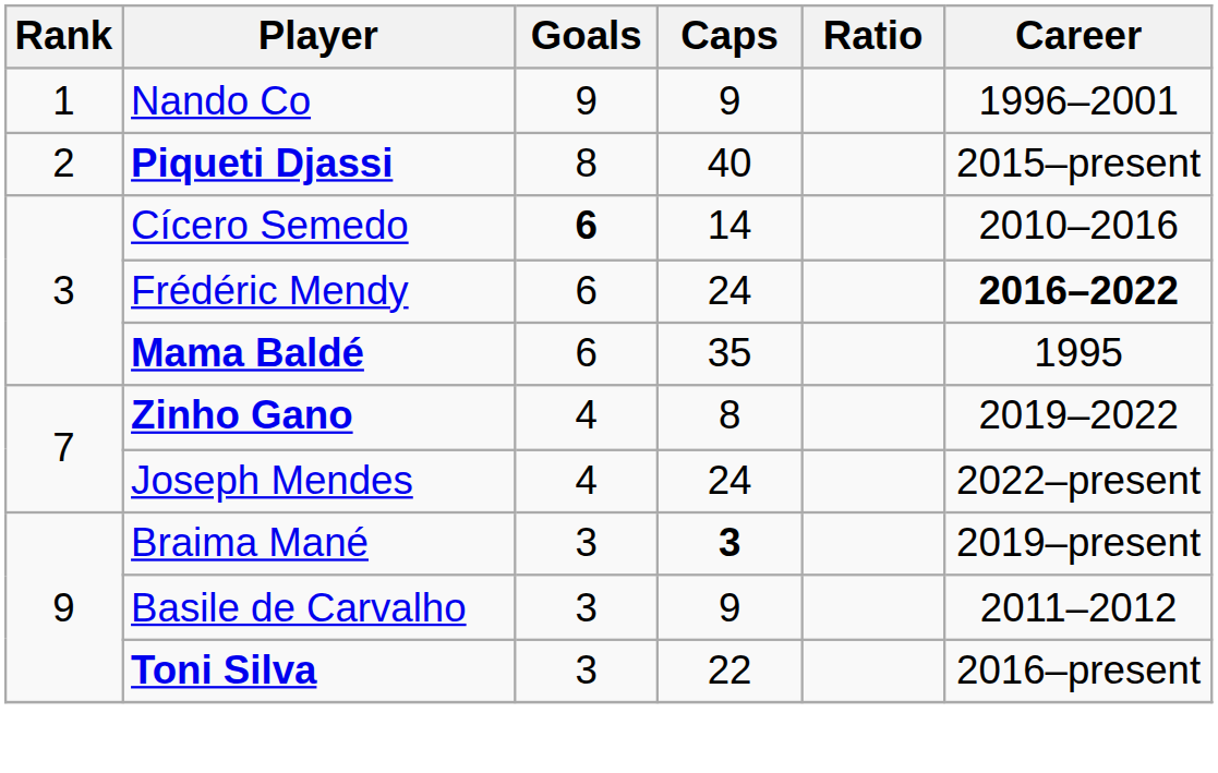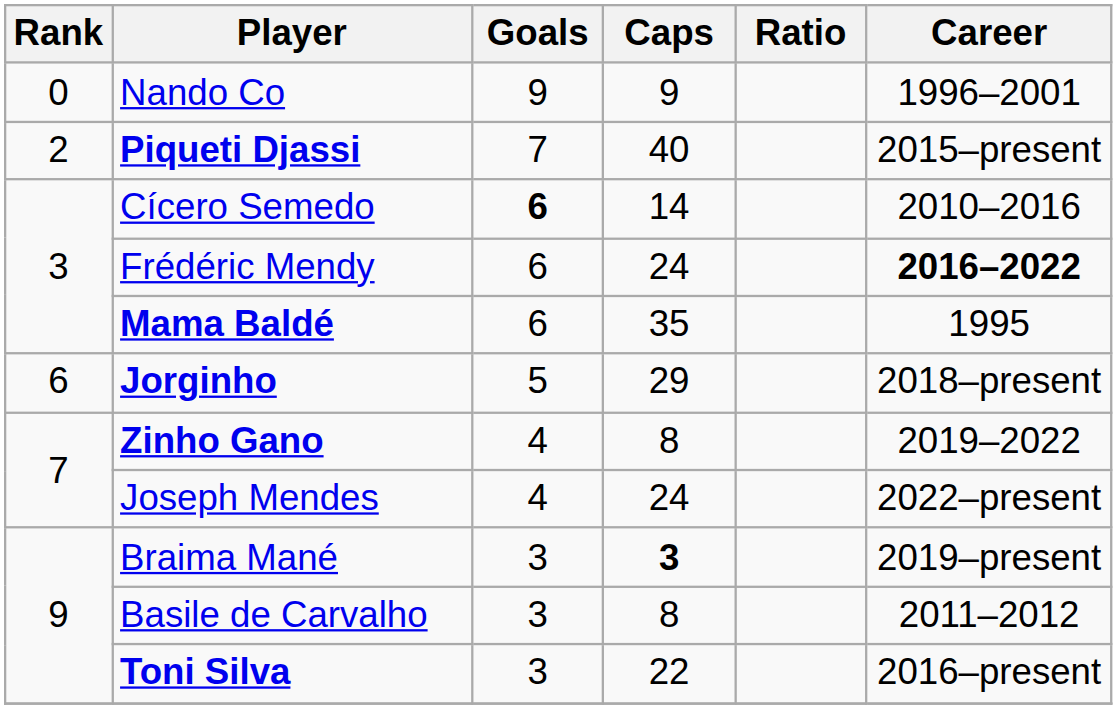 <table class="wikitable sortable" style="text-align:center;">
 <tr>
 <th width=30px>Rank</th>
 <th style="width:150px;">Player</th>
 <th width=50px>Goals</th>
 <th width=50px>Caps</th>
 <th width=50px>Ratio</th>
 <th style="width:100px;">Career</th>
 </tr>
 <tr>
-<td>1</td>
+<td>0</td>
 <td align=left><a href='#'>Nando Co</a></td>
 <td>9</td>
 <td>9</td>
 <td></td>
 <td>1996–2001</td>
 </tr>
 <tr>
 <td>2</td>
 <td align=left><strong><a href='#'>Piqueti Djassi</a></strong></td>
-<td>8</td>
+<td>7</td>
 <td>40</td>
 <td></td>
 <td>2015–present</td>
 </tr>
 <tr>
 <td rowspan=3>3</td>
 <td align=left><a href='#'>Cícero Semedo</a></td>
 <td><strong>6</strong></td>
 <td>14</td>
 <td></td>
 <td>2010–2016</td>
 </tr>
 <tr>
 <td align=left><a href='#'>Frédéric Mendy</a></td>
 <td>6</td>
 <td>24</td>
 <td></td>
 <td><strong>2016–2022</strong></td>
 </tr>
 <tr>
 <td align=left><strong><a href='#'>Mama Baldé</a></strong></td>
 <td>6</td>
 <td>35</td>
 <td></td>
 <td>1995</td>
 </tr>
 <tr>
+<td>6</td>
+<td align=left><strong><a href='#'>Jorginho</a></strong></td>
+<td>5</td>
+<td>29</td>
+<td></td>
+<td>2018–present</td>
+</tr>
+<tr>
 <td rowspan=2>7</td>
 <td align=left><strong><a href='#'>Zinho Gano</a></strong></td>
 <td>4</td>
 <td>8</td>
 <td></td>
 <td>2019–2022</td>
 </tr>
 <tr>
 <td align=left><a href='#'>Joseph Mendes</a></td>
 <td>4</td>
 <td>24</td>
 <td></td>
 <td>2022–present</td>
 </tr>
 <tr>
 <td rowspan=3>9</td>
 <td align=left><a href='#'>Braima Mané</a></td>
 <td>3</td>
 <td><strong>3</strong></td>
 <td></td>
 <td>2019–present</td>
 </tr>
 <tr>
 <td align=left><a href='#'>Basile de Carvalho</a></td>
 <td>3</td>
-<td>9</td>
+<td>8</td>
 <td></td>
 <td>2011–2012</td>
 </tr>
 <tr>
 <td align=left><strong><a href='#'>Toni Silva</a></strong></td>
 <td>3</td>
 <td>22</td>
 <td></td>
 <td>2016–present</td>
 </tr>
 <tr>
 </tr>
 </table>
